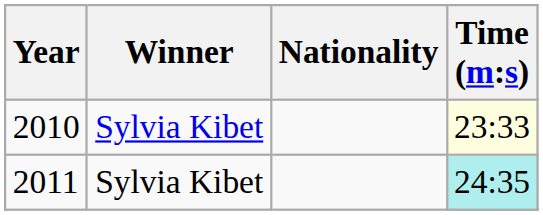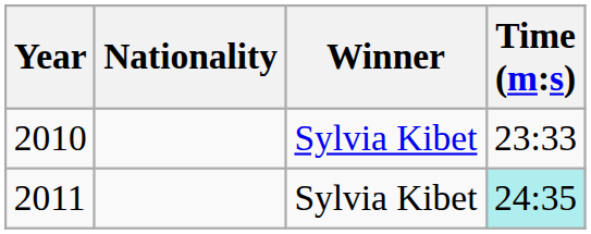 <table class="wikitable sortable" style="font-size: 95%;">
 <tr>
 <th>Year</th>
+<th>Nationality</th>
 <th>Winner</th>
-<th>Nationality</th>
 <th>Time<br>(<a href='#'>m</a>:<a href='#'>s</a>)</th>
 </tr>
 <tr>
 <td>2010</td>
+<td></td>
 <td><a href='#'>Sylvia Kibet</a></td>
-<td></td>
-<td style="background: lightyellow;">23:33</td>
+<td>23:33</td>
 </tr>
 <tr>
 <td>2011</td>
+<td></td>
 <td>Sylvia Kibet</td>
-<td></td>
 <td style="background: paleturquoise;">24:35</td>
 </tr>
 </table>
